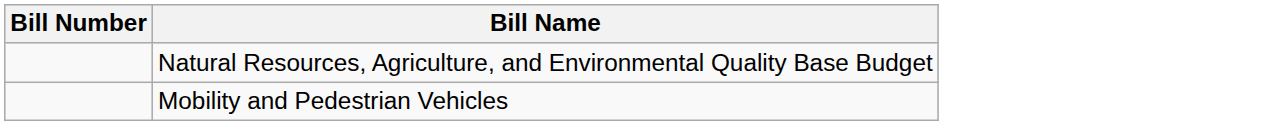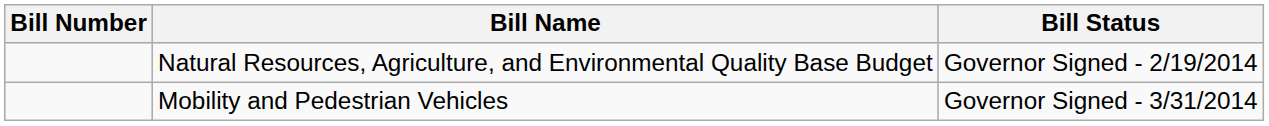 <table class="wikitable">
 <tr>
 <th>Bill Number</th>
 <th>Bill Name</th>
+<th>Bill Status</th>
 </tr>
 <tr>
 <td></td>
 <td>Natural Resources, Agriculture, and Environmental Quality Base Budget</td>
+<td>Governor Signed - 2/19/2014</td>
 </tr>
 <tr>
 <td></td>
 <td>Mobility and Pedestrian Vehicles</td>
+<td>Governor Signed - 3/31/2014</td>
 </tr>
 </table>
